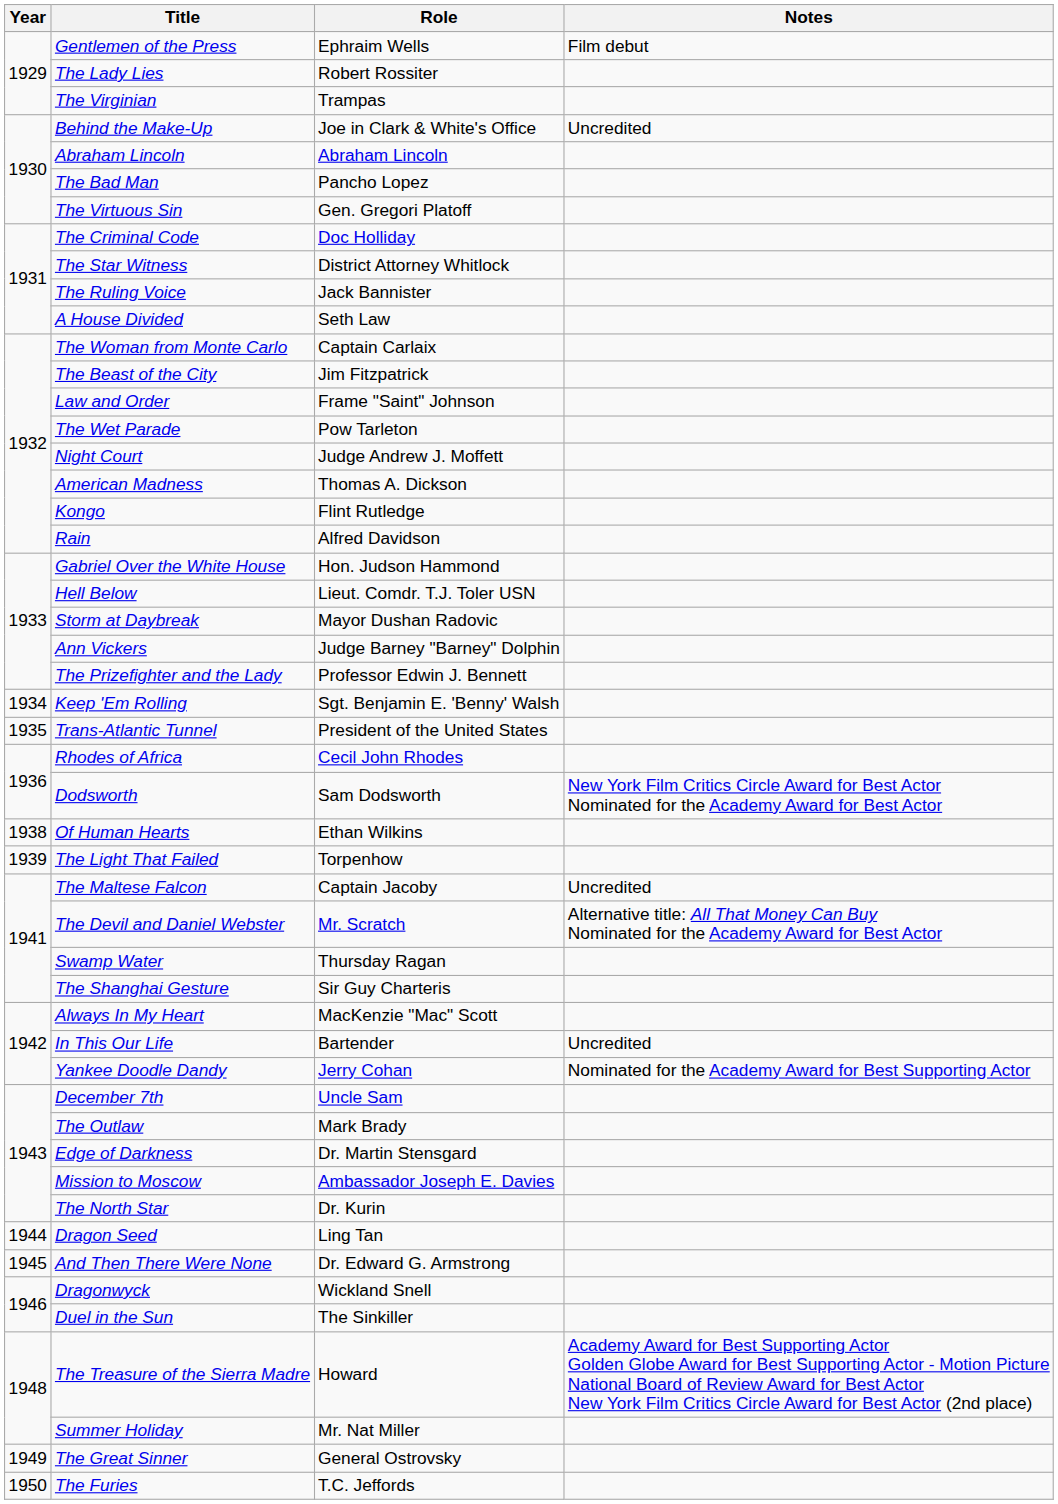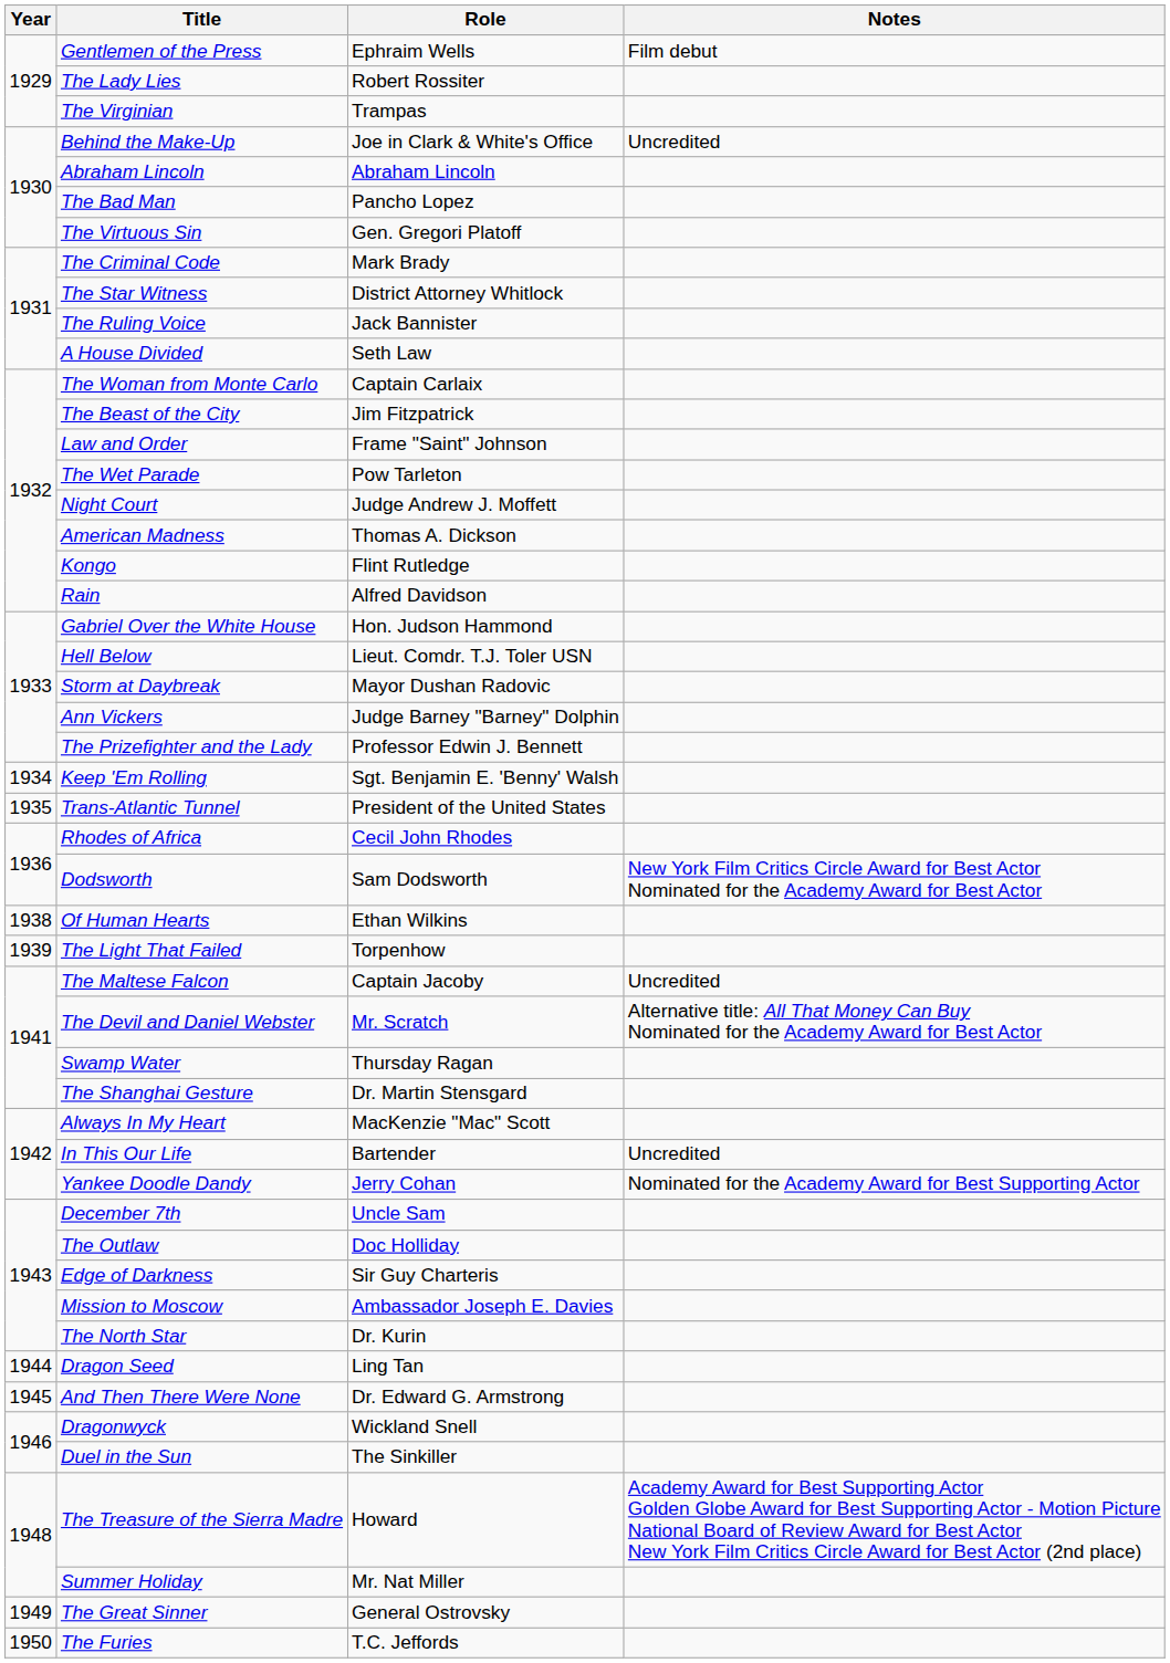 <table class="wikitable sortable">
 <tr>
 <th>Year</th>
 <th>Title</th>
 <th>Role</th>
 <th class="unsortable">Notes</th>
 </tr>
 <tr>
 <td rowspan=3>1929</td>
 <td><em><a href='#'>Gentlemen of the Press</a></em></td>
 <td>Ephraim Wells</td>
 <td>Film debut</td>
 </tr>
 <tr>
 <td data-sort-value="Lady Lies, The"><em><a href='#'>The Lady Lies</a></em></td>
 <td>Robert Rossiter</td>
 <td></td>
 </tr>
 <tr>
 <td data-sort-value="Virginian, The"><em><a href='#'>The Virginian</a></em></td>
 <td>Trampas</td>
 <td></td>
 </tr>
 <tr>
 <td rowspan=4>1930</td>
 <td><em><a href='#'>Behind the Make-Up</a></em></td>
 <td>Joe in Clark & White's Office</td>
 <td>Uncredited</td>
 </tr>
 <tr>
 <td><em><a href='#'>Abraham Lincoln</a></em></td>
 <td><a href='#'>Abraham Lincoln</a></td>
 <td></td>
 </tr>
 <tr>
 <td data-sort-value="Bad Man, The"><em><a href='#'>The Bad Man</a></em></td>
 <td>Pancho Lopez</td>
 <td></td>
 </tr>
 <tr>
 <td data-sort-value="Virtuous Sin, The"><em><a href='#'>The Virtuous Sin</a></em></td>
 <td>Gen. Gregori Platoff</td>
 <td></td>
 </tr>
 <tr>
 <td rowspan=4>1931</td>
 <td data-sort-value="Criminal Code, The"><em><a href='#'>The Criminal Code</a></em></td>
-<td><a href='#'>Doc Holliday</a></td>
+<td>Mark Brady</td>
 <td></td>
 </tr>
 <tr>
 <td data-sort-value="Star Witness, The"><em><a href='#'>The Star Witness</a></em></td>
 <td>District Attorney Whitlock</td>
 <td></td>
 </tr>
 <tr>
 <td data-sort-value="Ruling Voice, The"><em><a href='#'>The Ruling Voice</a></em></td>
 <td>Jack Bannister</td>
 <td></td>
 </tr>
 <tr>
 <td data-sort-value="House Divided, A"><em><a href='#'>A House Divided</a></em></td>
 <td>Seth Law</td>
 <td></td>
 </tr>
 <tr>
 <td rowspan=8>1932</td>
 <td data-sort-value="Woman from Monte Carlo, The"><em><a href='#'>The Woman from Monte Carlo</a></em></td>
 <td>Captain Carlaix</td>
 <td></td>
 </tr>
 <tr>
 <td data-sort-value="Beast of the City, The"><em><a href='#'>The Beast of the City</a></em></td>
 <td>Jim Fitzpatrick</td>
 <td></td>
 </tr>
 <tr>
 <td><em><a href='#'>Law and Order</a></em></td>
 <td>Frame "Saint" Johnson</td>
 <td></td>
 </tr>
 <tr>
 <td data-sort-value="Wet Parade, The"><em><a href='#'>The Wet Parade</a></em></td>
 <td>Pow Tarleton</td>
 <td></td>
 </tr>
 <tr>
 <td><em><a href='#'>Night Court</a></em></td>
 <td>Judge Andrew J. Moffett</td>
 <td></td>
 </tr>
 <tr>
 <td><em><a href='#'>American Madness</a></em></td>
 <td>Thomas A. Dickson</td>
 <td></td>
 </tr>
 <tr>
 <td><em><a href='#'>Kongo</a></em></td>
 <td>Flint Rutledge</td>
 <td></td>
 </tr>
 <tr>
 <td><em><a href='#'>Rain</a></em></td>
 <td>Alfred Davidson</td>
 <td></td>
 </tr>
 <tr>
 <td rowspan=5>1933</td>
 <td><em><a href='#'>Gabriel Over the White House</a></em></td>
 <td>Hon. Judson Hammond</td>
 <td></td>
 </tr>
 <tr>
 <td><em><a href='#'>Hell Below</a></em></td>
 <td>Lieut. Comdr. T.J. Toler USN</td>
 <td></td>
 </tr>
 <tr>
 <td><em><a href='#'>Storm at Daybreak</a></em></td>
 <td>Mayor Dushan Radovic</td>
 <td></td>
 </tr>
 <tr>
 <td><em><a href='#'>Ann Vickers</a></em></td>
 <td>Judge Barney "Barney" Dolphin</td>
 <td></td>
 </tr>
 <tr>
 <td data-sort-value="Prizefighter and the Lady, The"><em><a href='#'>The Prizefighter and the Lady</a></em></td>
 <td>Professor Edwin J. Bennett</td>
 <td></td>
 </tr>
 <tr>
 <td>1934</td>
 <td><em><a href='#'>Keep 'Em Rolling</a></em></td>
 <td>Sgt. Benjamin E. 'Benny' Walsh</td>
 <td></td>
 </tr>
 <tr>
 <td>1935</td>
 <td><em><a href='#'>Trans-Atlantic Tunnel</a></em></td>
 <td>President of the United States</td>
 <td></td>
 </tr>
 <tr>
 <td rowspan=2>1936</td>
 <td><em><a href='#'>Rhodes of Africa</a></em></td>
 <td><a href='#'>Cecil John Rhodes</a></td>
 <td></td>
 </tr>
 <tr>
 <td><em><a href='#'>Dodsworth</a></em></td>
 <td>Sam Dodsworth</td>
 <td><a href='#'>New York Film Critics Circle Award for Best Actor</a><br>Nominated for the <a href='#'>Academy Award for Best Actor</a></td>
 </tr>
 <tr>
 <td>1938</td>
 <td><em><a href='#'>Of Human Hearts</a></em></td>
 <td>Ethan Wilkins</td>
 <td></td>
 </tr>
 <tr>
 <td>1939</td>
 <td data-sort-value="Light That Failed, The"><em><a href='#'>The Light That Failed</a></em></td>
 <td>Torpenhow</td>
 <td></td>
 </tr>
 <tr>
 <td rowspan=4>1941</td>
 <td data-sort-value="Maltese Falcon, The"><em><a href='#'>The Maltese Falcon</a></em></td>
 <td>Captain Jacoby</td>
 <td>Uncredited</td>
 </tr>
 <tr>
 <td data-sort-value="Devil and Daniel Webster, The"><em><a href='#'>The Devil and Daniel Webster</a></em></td>
 <td><a href='#'>Mr. Scratch</a></td>
 <td>Alternative title: <em><a href='#'>All That Money Can Buy</a></em><br>Nominated for the <a href='#'>Academy Award for Best Actor</a></td>
 </tr>
 <tr>
 <td><em><a href='#'>Swamp Water</a></em></td>
 <td>Thursday Ragan</td>
 <td></td>
 </tr>
 <tr>
 <td data-sort-value="Shanghai Gesture, The"><em><a href='#'>The Shanghai Gesture</a></em></td>
-<td>Sir Guy Charteris</td>
+<td>Dr. Martin Stensgard</td>
 <td></td>
 </tr>
 <tr>
 <td rowspan=3>1942</td>
 <td><em><a href='#'>Always In My Heart</a></em></td>
 <td>MacKenzie "Mac" Scott</td>
 <td></td>
 </tr>
 <tr>
 <td><em><a href='#'>In This Our Life</a></em></td>
 <td>Bartender</td>
 <td>Uncredited</td>
 </tr>
 <tr>
 <td><em><a href='#'>Yankee Doodle Dandy</a></em></td>
 <td><a href='#'>Jerry Cohan</a></td>
 <td>Nominated for the <a href='#'>Academy Award for Best Supporting Actor</a></td>
 </tr>
 <tr>
 <td rowspan=5>1943</td>
 <td><em><a href='#'>December 7th</a></em></td>
 <td><a href='#'>Uncle Sam</a></td>
 <td></td>
 </tr>
 <tr>
 <td data-sort-value="Outlaw, The"><em><a href='#'>The Outlaw</a></em></td>
-<td>Mark Brady</td>
+<td><a href='#'>Doc Holliday</a></td>
 <td></td>
 </tr>
 <tr>
 <td><em><a href='#'>Edge of Darkness</a></em></td>
-<td>Dr. Martin Stensgard</td>
+<td>Sir Guy Charteris</td>
 <td></td>
 </tr>
 <tr>
 <td><em><a href='#'>Mission to Moscow</a></em></td>
 <td><a href='#'>Ambassador Joseph E. Davies</a></td>
 <td></td>
 </tr>
 <tr>
 <td data-sort-value="North Star, The"><em><a href='#'>The North Star</a></em></td>
 <td>Dr. Kurin</td>
 <td></td>
 </tr>
 <tr>
 <td>1944</td>
 <td><em><a href='#'>Dragon Seed</a></em></td>
 <td>Ling Tan</td>
 <td></td>
 </tr>
 <tr>
 <td>1945</td>
 <td><em><a href='#'>And Then There Were None</a></em></td>
 <td>Dr. Edward G. Armstrong</td>
 <td></td>
 </tr>
 <tr>
 <td rowspan=2>1946</td>
 <td><em><a href='#'>Dragonwyck</a></em></td>
 <td>Wickland Snell</td>
 <td></td>
 </tr>
 <tr>
 <td><em><a href='#'>Duel in the Sun</a></em></td>
 <td>The Sinkiller</td>
 <td></td>
 </tr>
 <tr>
 <td rowspan=2>1948</td>
 <td data-sort-value="Treasure of the Sierra Madre, The"><em><a href='#'>The Treasure of the Sierra Madre</a></em></td>
 <td>Howard</td>
 <td><a href='#'>Academy Award for Best Supporting Actor</a><br><a href='#'>Golden Globe Award for Best Supporting Actor - Motion Picture</a><br><a href='#'>National Board of Review Award for Best Actor</a><br><a href='#'>New York Film Critics Circle Award for Best Actor</a> (2nd place)</td>
 </tr>
 <tr>
 <td><em><a href='#'>Summer Holiday</a></em></td>
 <td>Mr. Nat Miller</td>
 <td></td>
 </tr>
 <tr>
 <td>1949</td>
 <td data-sort-value="Great Sinner, The"><em><a href='#'>The Great Sinner</a></em></td>
 <td>General Ostrovsky</td>
 <td></td>
 </tr>
 <tr>
 <td>1950</td>
 <td data-sort-value="Furies, The"><em><a href='#'>The Furies</a></em></td>
 <td>T.C. Jeffords</td>
 <td></td>
 </tr>
 </table>
